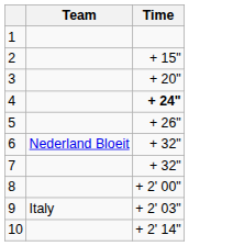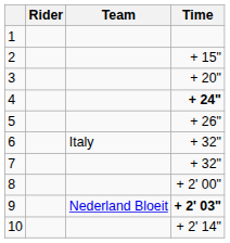 <table class="wikitable">
 <tr>
 <th></th>
+<th>Rider</th>
 <th>Team</th>
 <th>Time</th>
 </tr>
 <tr>
 <td>1</td>
+<td><strong></strong></td>
 <td></td>
 <td align="right"></td>
 </tr>
 <tr>
 <td>2</td>
 <td></td>
+<td></td>
 <td align="right">+ 15"</td>
 </tr>
 <tr>
 <td>3</td>
+<td></td>
 <td></td>
 <td align="right">+ 20"</td>
 </tr>
 <tr>
 <td>4</td>
 <td></td>
+<td></td>
 <td align="right"><strong>+ 24"</strong></td>
 </tr>
 <tr>
 <td>5</td>
 <td></td>
+<td></td>
 <td align="right">+ 26"</td>
 </tr>
 <tr>
 <td>6</td>
-<td><a href='#'>Nederland Bloeit</a></td>
+<td></td>
+<td>Italy</td>
 <td align="right">+ 32"</td>
 </tr>
 <tr>
 <td>7</td>
+<td></td>
 <td></td>
 <td align="right">+ 32"</td>
 </tr>
 <tr>
 <td>8</td>
 <td></td>
+<td></td>
 <td align="right">+ 2' 00"</td>
 </tr>
 <tr>
 <td>9</td>
-<td>Italy</td>
-<td align="right">+ 2' 03"</td>
+<td></td>
+<td><a href='#'>Nederland Bloeit</a></td>
+<td align="right"><strong>+ 2' 03"</strong></td>
 </tr>
 <tr>
 <td>10</td>
 <td></td>
+<td></td>
 <td align="right">+ 2' 14"</td>
 </tr>
 </table>
